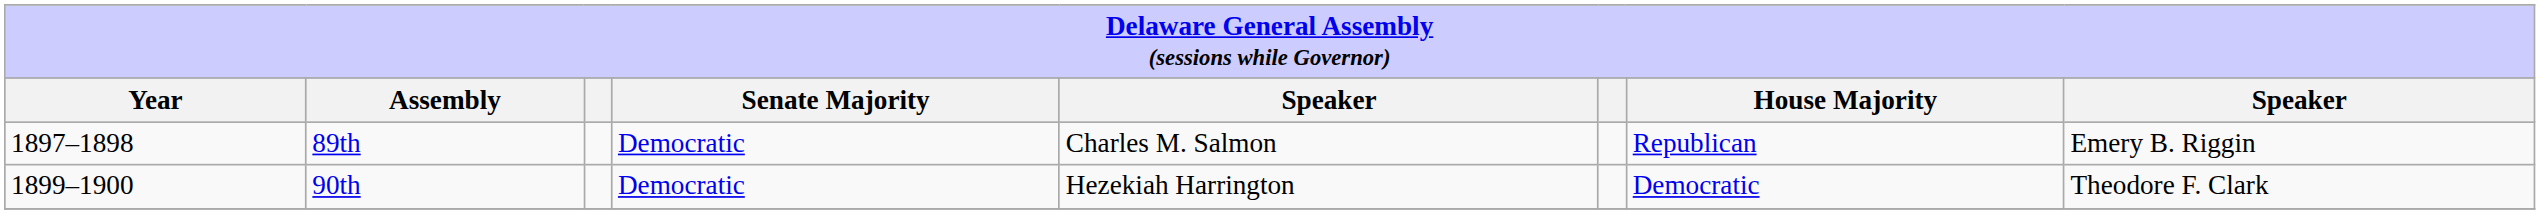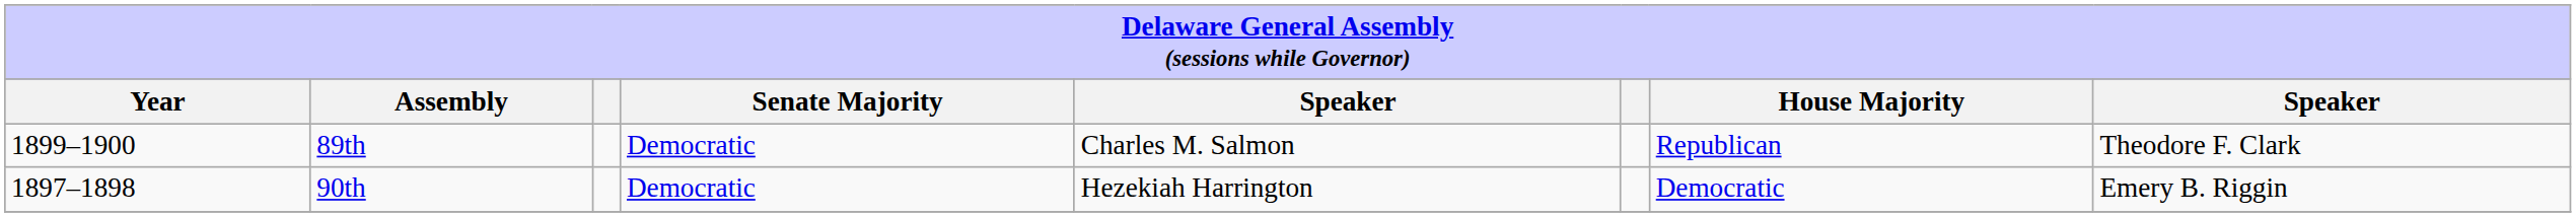 <table class=wikitable style="width: 94%" style="text-align: center;" align="center">
 <tr bgcolor=#cccccc>
 <th colspan=12 style="background: #ccccff;"><strong><a href='#'>Delaware General Assembly</a></strong> <br> <small> <em>(sessions while Governor)</em></small></th>
 </tr>
 <tr>
 <th><strong>Year</strong></th>
 <th><strong>Assembly</strong></th>
 <th></th>
 <th><strong>Senate Majority</strong></th>
 <th><strong>Speaker</strong></th>
 <th></th>
 <th><strong>House Majority</strong></th>
 <th><strong>Speaker</strong></th>
 </tr>
 <tr>
-<td>1897–1898</td>
+<td>1899–1900</td>
 <td><a href='#'>89th</a></td>
 <td></td>
 <td><a href='#'>Democratic</a></td>
 <td>Charles M. Salmon</td>
 <td></td>
 <td><a href='#'>Republican</a></td>
-<td>Emery B. Riggin</td>
+<td>Theodore F. Clark</td>
 </tr>
 <tr>
-<td>1899–1900</td>
+<td>1897–1898</td>
 <td><a href='#'>90th</a></td>
 <td></td>
 <td><a href='#'>Democratic</a></td>
 <td>Hezekiah Harrington</td>
 <td></td>
 <td><a href='#'>Democratic</a></td>
-<td>Theodore F. Clark</td>
+<td>Emery B. Riggin</td>
 </tr>
 <tr>
 </tr>
 </table>
